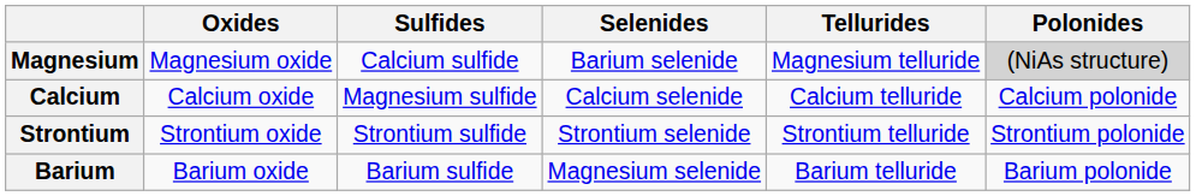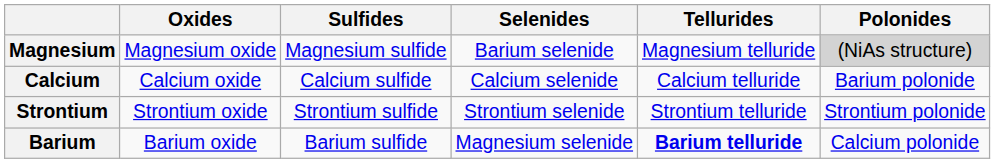 <table class="wikitable mw-collapsible mw-collapsed" style="text-align: center">
 <tr>
 <th scope="col"></th>
 <th scope="col">Oxides</th>
 <th scope="col">Sulfides</th>
 <th scope="col">Selenides</th>
 <th scope="col">Tellurides</th>
 <th scope="col">Polonides</th>
 </tr>
 <tr>
 <th>Magnesium</th>
 <td><a href='#'>Magnesium oxide</a></td>
-<td><a href='#'>Calcium sulfide</a></td>
+<td><a href='#'>Magnesium sulfide</a></td>
 <td><a href='#'>Barium selenide</a></td>
 <td><a href='#'>Magnesium telluride</a></td>
 <td style="background:lightgrey">(NiAs structure)</td>
 </tr>
 <tr>
 <th>Calcium</th>
 <td><a href='#'>Calcium oxide</a></td>
-<td><a href='#'>Magnesium sulfide</a></td>
+<td><a href='#'>Calcium sulfide</a></td>
 <td><a href='#'>Calcium selenide</a></td>
 <td><a href='#'>Calcium telluride</a></td>
-<td><a href='#'>Calcium polonide</a></td>
+<td><a href='#'>Barium polonide</a></td>
 </tr>
 <tr>
 <th>Strontium</th>
 <td><a href='#'>Strontium oxide</a></td>
 <td><a href='#'>Strontium sulfide</a></td>
 <td><a href='#'>Strontium selenide</a></td>
 <td><a href='#'>Strontium telluride</a></td>
 <td><a href='#'>Strontium polonide</a></td>
 </tr>
 <tr>
 <th>Barium</th>
 <td><a href='#'>Barium oxide</a></td>
 <td><a href='#'>Barium sulfide</a></td>
 <td><a href='#'>Magnesium selenide</a></td>
-<td><a href='#'>Barium telluride</a></td>
-<td><a href='#'>Barium polonide</a></td>
+<td><strong><a href='#'>Barium telluride</a></strong></td>
+<td><a href='#'>Calcium polonide</a></td>
 </tr>
 </table>
